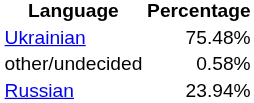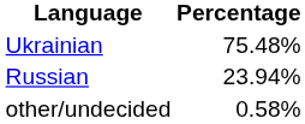 <table class="standard">
 <tr>
 <th>Language</th>
 <th>Percentage</th>
 </tr>
 <tr>
 <td><a href='#'>Ukrainian</a></td>
 <td align="right">75.48%</td>
 </tr>
 <tr>
+<td><a href='#'>Russian</a></td>
+<td align="right">23.94%</td>
+</tr>
+<tr>
 <td>other/undecided</td>
 <td align="right">0.58%</td>
 </tr>
-<tr>
-<td><a href='#'>Russian</a></td>
-<td align="right">23.94%</td>
-</tr>
 </table>
